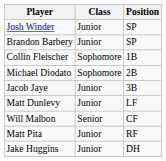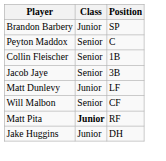 <table class="wikitable" border="1">
 <tr>
 <th>Player</th>
 <th>Class</th>
 <th>Position</th>
 </tr>
 <tr>
-<td><a href='#'>Josh Winder</a></td>
-<td>Junior</td>
-<td>SP</td>
-</tr>
-<tr>
 <td>Brandon Barbery</td>
 <td>Junior</td>
 <td>SP</td>
 </tr>
 <tr>
+<td>Peyton Maddox</td>
+<td>Senior</td>
+<td>C</td>
+</tr>
+<tr>
 <td>Collin Fleischer</td>
-<td>Sophomore</td>
+<td>Senior</td>
 <td>1B</td>
 </tr>
 <tr>
-<td>Michael Diodato</td>
-<td>Sophomore</td>
-<td>2B</td>
-</tr>
-<tr>
 <td>Jacob Jaye</td>
-<td>Junior</td>
+<td>Senior</td>
 <td>3B</td>
 </tr>
 <tr>
 <td>Matt Dunlevy</td>
 <td>Junior</td>
 <td>LF</td>
 </tr>
 <tr>
 <td>Will Malbon</td>
 <td>Senior</td>
 <td>CF</td>
 </tr>
 <tr>
 <td>Matt Pita</td>
-<td>Junior</td>
+<td><strong>Junior</strong></td>
 <td>RF</td>
 </tr>
 <tr>
 <td>Jake Huggins</td>
 <td>Junior</td>
 <td>DH</td>
 </tr>
 </table>
